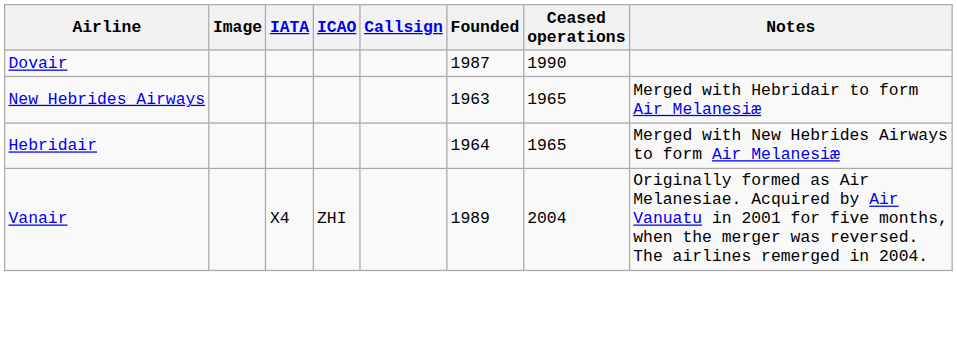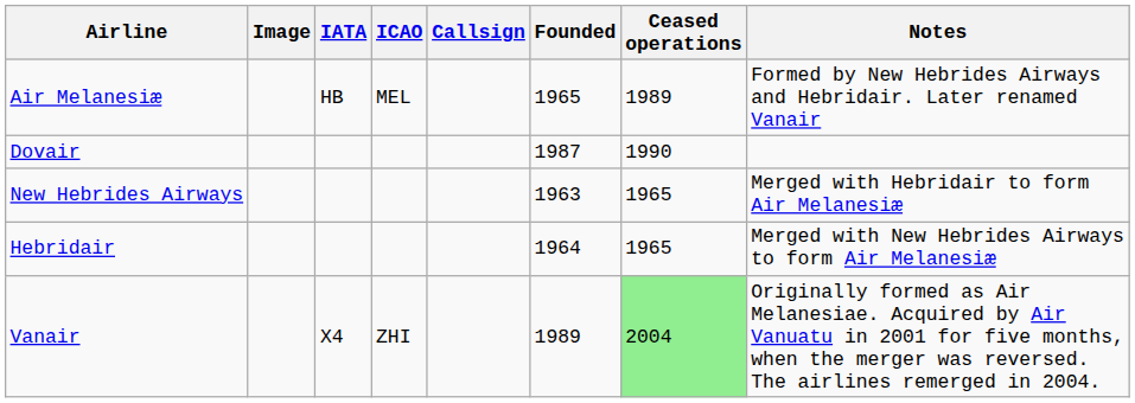 <table class="wikitable sortable">
 <tr valign="middle">
 <th>Airline</th>
 <th>Image</th>
 <th><a href='#'>IATA</a></th>
 <th><a href='#'>ICAO</a></th>
 <th><a href='#'>Callsign</a></th>
 <th>Founded</th>
 <th>Ceased<br>operations</th>
 <th style="width:250px;">Notes</th>
+</tr>
+<tr>
+<td><a href='#'>Air Melanesiæ</a></td>
+<td></td>
+<td>HB</td>
+<td>MEL</td>
+<td></td>
+<td>1965</td>
+<td>1989</td>
+<td>Formed by New Hebrides Airways and Hebridair. Later renamed <a href='#'>Vanair</a></td>
 </tr>
 <tr>
 <td><a href='#'>Dovair</a></td>
 <td></td>
 <td></td>
 <td></td>
 <td></td>
 <td>1987</td>
 <td>1990</td>
 <td></td>
 </tr>
 <tr>
 <td><a href='#'>New Hebrides Airways</a></td>
 <td></td>
 <td></td>
 <td></td>
 <td></td>
 <td>1963</td>
 <td>1965</td>
 <td>Merged with Hebridair to form <a href='#'>Air Melanesiæ</a></td>
 </tr>
 <tr>
 <td><a href='#'>Hebridair</a></td>
 <td></td>
 <td></td>
 <td></td>
 <td></td>
 <td>1964</td>
 <td>1965</td>
 <td>Merged with New Hebrides Airways to form <a href='#'>Air Melanesiæ</a></td>
 </tr>
 <tr>
 <td><a href='#'>Vanair</a></td>
 <td></td>
 <td>X4</td>
 <td>ZHI</td>
 <td></td>
 <td>1989</td>
-<td>2004</td>
+<td style="background: lightgreen;">2004</td>
 <td>Originally formed as Air Melanesiae. Acquired by <a href='#'>Air Vanuatu</a> in 2001 for five months, when the merger was reversed. The airlines remerged in 2004.</td>
 </tr>
 </table>
